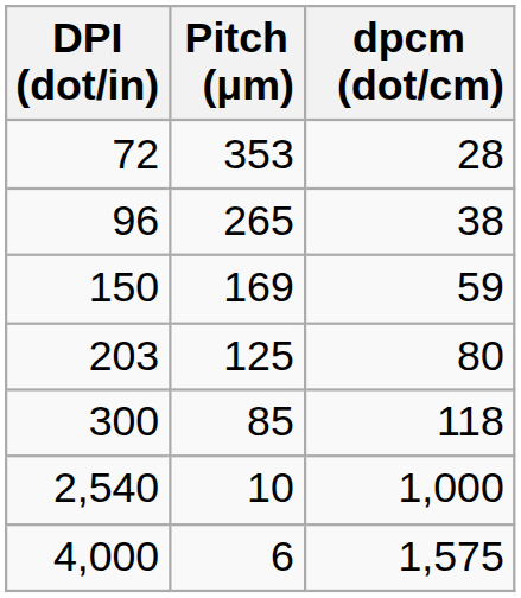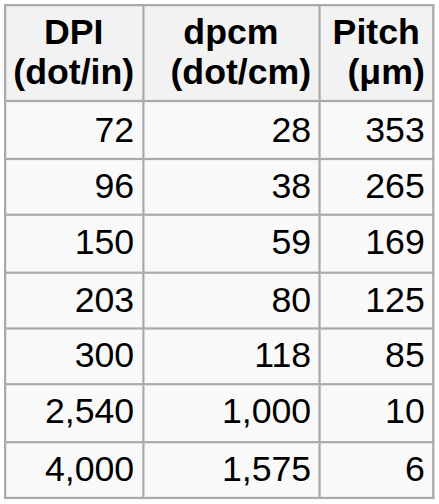 <table class="wikitable">
 <tr>
 <th>DPI <br>(dot/in)</th>
+<th>dpcm <br>  (dot/cm)</th>
 <th>Pitch<br>  (μm)</th>
-<th>dpcm <br>  (dot/cm)</th>
 </tr>
 <tr>
 <td align=right>72</td>
+<td align=right>28</td>
 <td align=right>353</td>
-<td align=right>28</td>
 </tr>
 <tr>
 <td align=right>96</td>
+<td align=right>38</td>
 <td align=right>265</td>
-<td align=right>38</td>
 </tr>
 <tr>
 <td align=right>150</td>
+<td align=right>59</td>
 <td align=right>169</td>
-<td align=right>59</td>
 </tr>
 <tr>
 <td align=right>203</td>
+<td align=right>80</td>
 <td align=right>125</td>
-<td align=right>80</td>
 </tr>
 <tr>
 <td align=right>300</td>
+<td align=right>118</td>
 <td align=right>85</td>
-<td align=right>118</td>
 </tr>
 <tr>
 <td align=right>2,540</td>
+<td align=right>1,000</td>
 <td align=right>10</td>
-<td align=right>1,000</td>
 </tr>
 <tr>
 <td align=right>4,000</td>
+<td align=right>1,575</td>
 <td align=right>6</td>
-<td align=right>1,575</td>
 </tr>
 </table>
